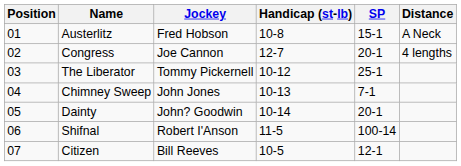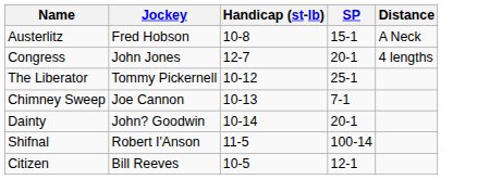 <table class="wikitable sortable">
 <tr>
-<th data-sort-type="number">Position</th>
 <th>Name</th>
 <th><a href='#'>Jockey</a></th>
 <th>Handicap (<a href='#'>st</a>-<a href='#'>lb</a>)</th>
 <th><a href='#'>SP</a></th>
 <th>Distance</th>
 </tr>
 <tr>
-<td>01</td>
 <td>Austerlitz</td>
 <td>Fred Hobson</td>
 <td>10-8</td>
 <td>15-1</td>
 <td>A Neck</td>
 </tr>
 <tr>
-<td>02</td>
 <td>Congress</td>
-<td>Joe Cannon</td>
+<td>John Jones</td>
 <td>12-7</td>
 <td>20-1</td>
 <td>4 lengths</td>
 </tr>
 <tr>
-<td>03</td>
 <td>The Liberator</td>
 <td>Tommy Pickernell</td>
 <td>10-12</td>
 <td>25-1</td>
 <td></td>
 </tr>
 <tr>
-<td>04</td>
 <td>Chimney Sweep</td>
-<td>John Jones</td>
+<td>Joe Cannon</td>
 <td>10-13</td>
 <td>7-1</td>
 <td></td>
 </tr>
 <tr>
-<td>05</td>
 <td>Dainty</td>
 <td>John? Goodwin</td>
 <td>10-14</td>
 <td>20-1</td>
 <td></td>
 </tr>
 <tr>
-<td>06</td>
 <td>Shifnal</td>
 <td>Robert I'Anson</td>
 <td>11-5</td>
 <td>100-14</td>
 <td></td>
 </tr>
 <tr>
-<td>07</td>
 <td>Citizen</td>
 <td>Bill Reeves</td>
 <td>10-5</td>
 <td>12-1</td>
 <td></td>
 </tr>
 </table>
